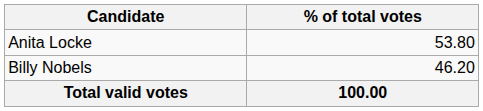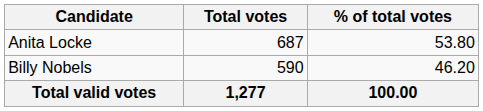 <table style="width:475px;" class="wikitable">
 <tr bgcolor="#EEEEEE">
 <th align="left">Candidate</th>
+<th align="right">Total votes</th>
 <th align="right">% of total votes</th>
 </tr>
 <tr>
 <td align="left">Anita Locke</td>
+<td align="right">687</td>
 <td align="right">53.80</td>
 </tr>
 <tr>
 <td align="left">Billy Nobels</td>
+<td align="right">590</td>
 <td align="right">46.20</td>
 </tr>
 <tr bgcolor="#EEEEEE">
 <th align="left">Total valid votes</th>
+<th align="right"><strong>1,277</strong></th>
 <th align="right"><strong>100.00</strong></th>
 </tr>
 </table>
